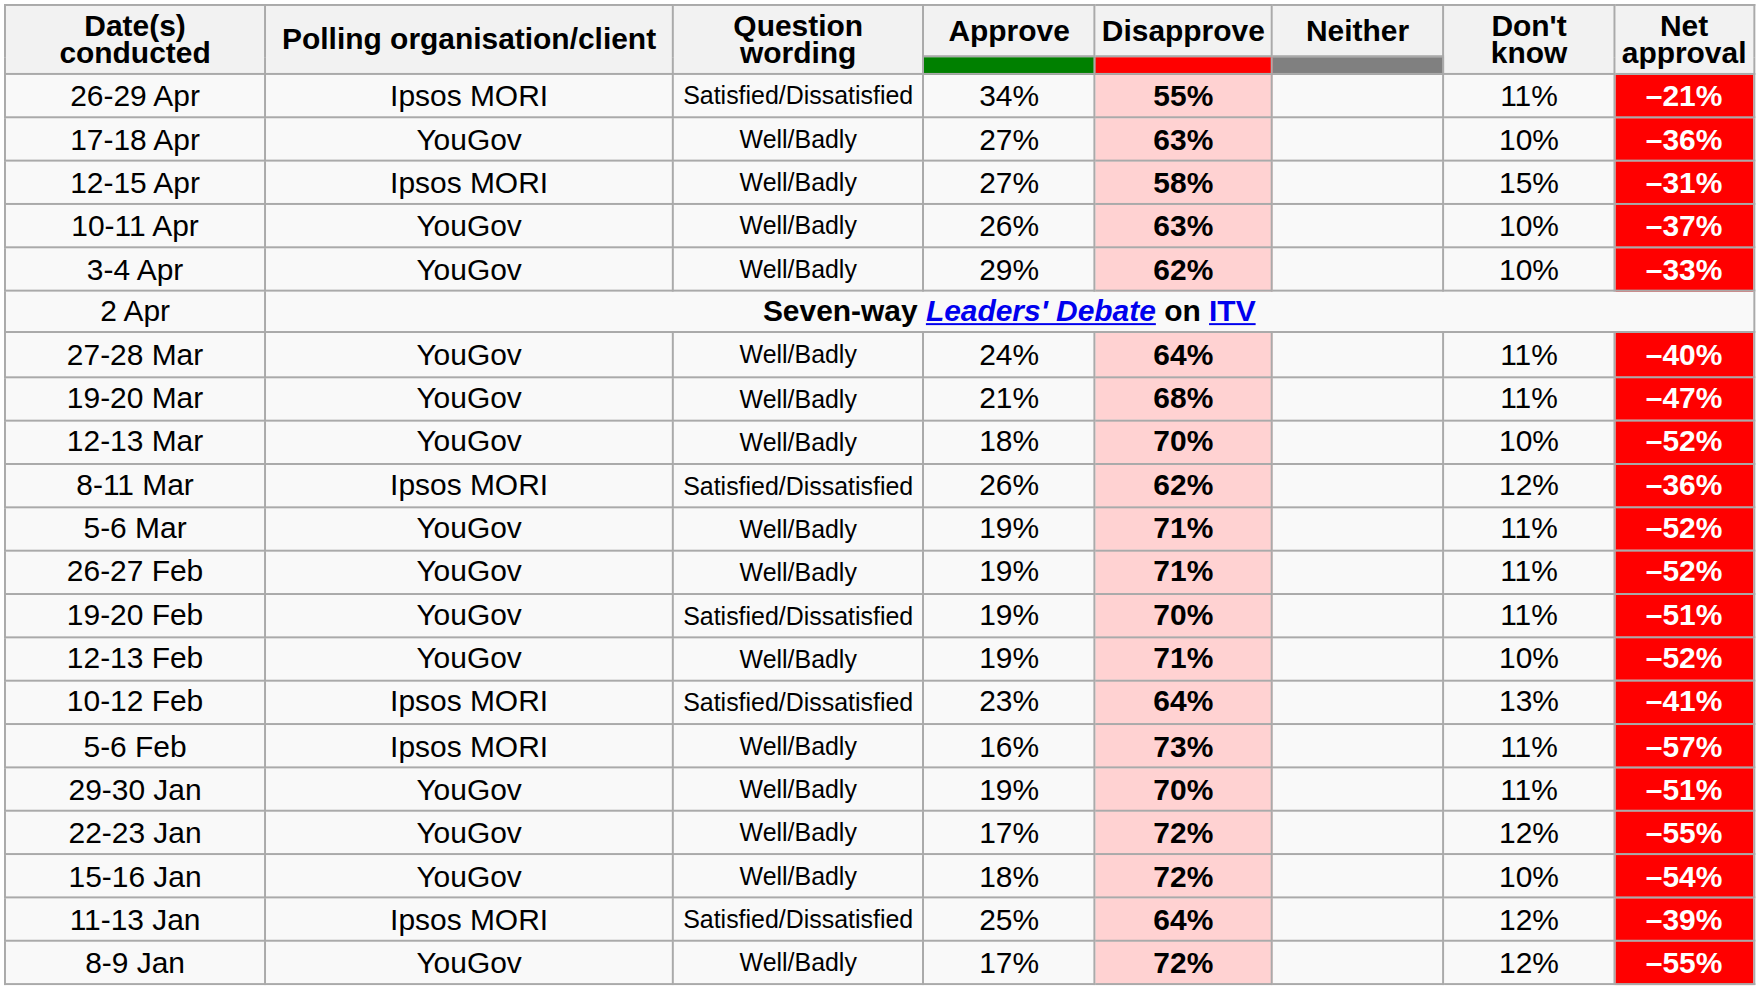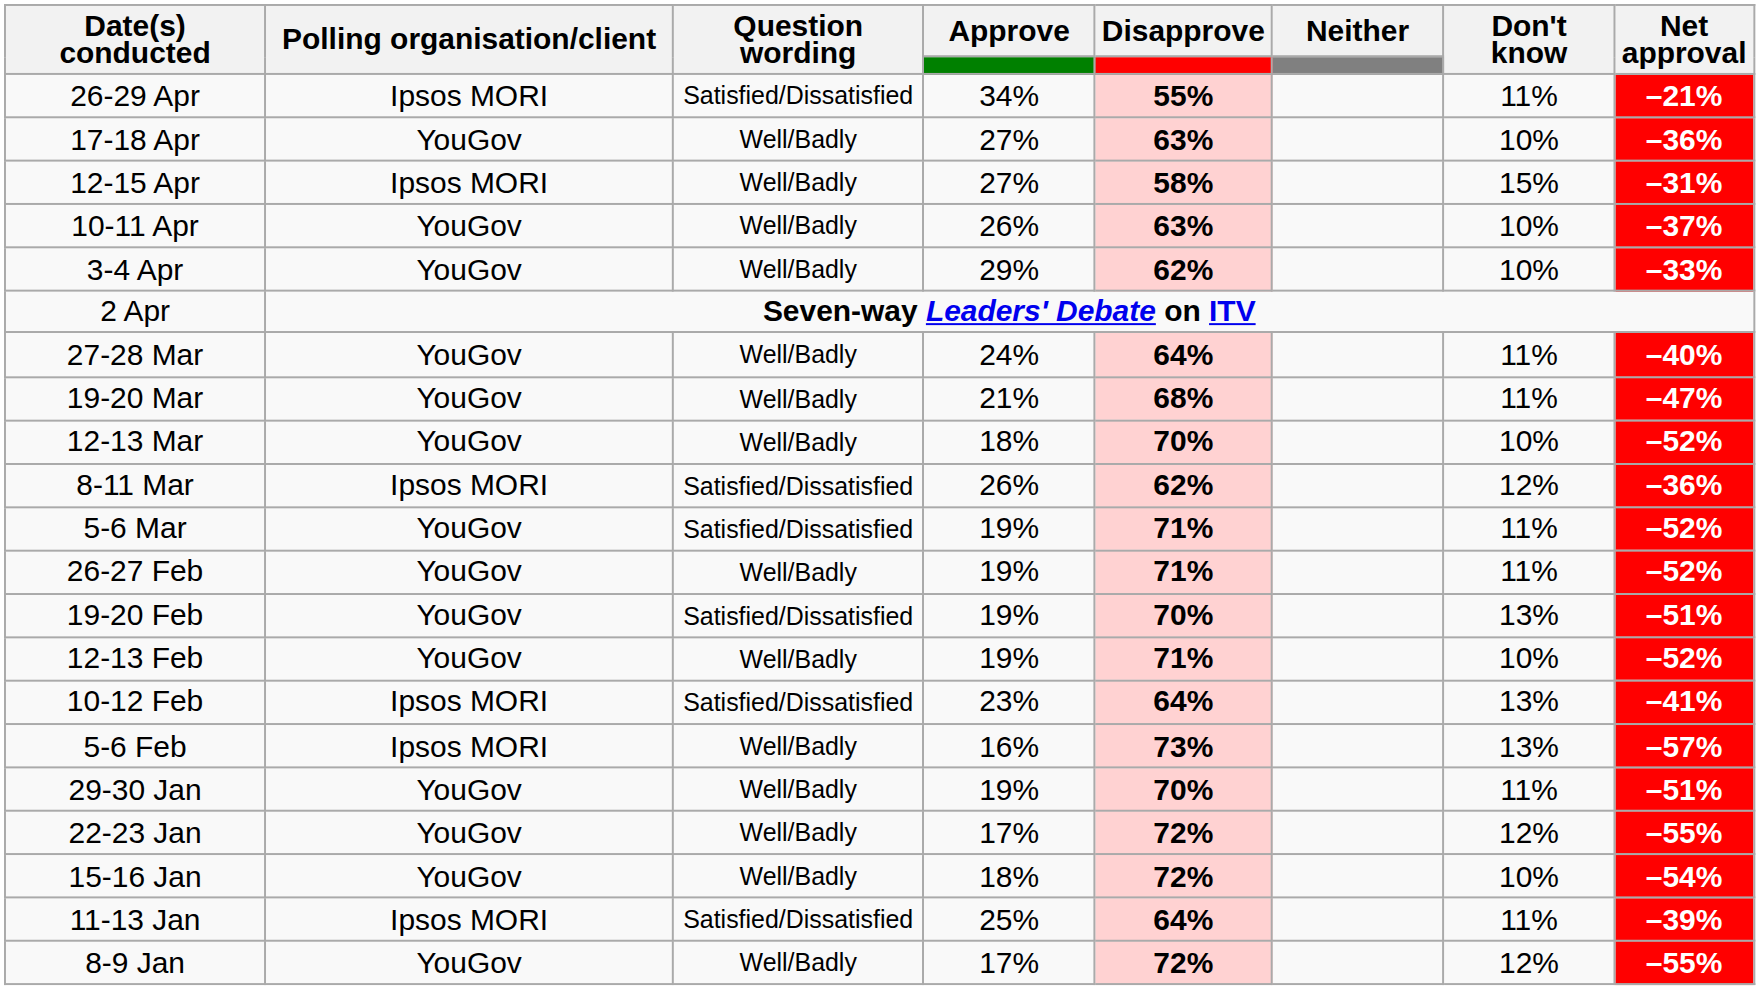 <table class="wikitable collapsible sortable" style="text-align:center;font-size:95%;line-height:14px;">
 <tr>
 <th style="width:125px;" rowspan="2">Date(s)<br>conducted</th>
 <th style="width:200px;" rowspan="2">Polling organisation/client</th>
 <th style="width:120px;" rowspan="2">Question<br>wording</th>
 <th class="unsortable" style="width:80px;">Approve</th>
 <th class="unsortable" style="width: 80px;">Disapprove</th>
 <th class="unsortable" style="width:80px;">Neither</th>
 <th class="unsortable" style="width:80px;" rowspan="2">Don't know</th>
 <th class="unsortable" style="width:20px;" rowspan="2">Net approval</th>
 </tr>
 <tr>
 <th class="unsortable" style="background:green;width:60px;"></th>
 <th class="unsortable" style="background:red;width:60px;"></th>
 <th class="unsortable" style="background:grey;width:60px;"></th>
 </tr>
 <tr>
 <td>26-29 Apr</td>
 <td>Ipsos MORI</td>
 <td><small>Satisfied/Dissatisfied</small></td>
 <td>34%</td>
 <td style="background:#FFD2D2"><strong>55%</strong></td>
 <td></td>
 <td>11%</td>
 <td style="background:red;color:white;"><strong>–21%</strong></td>
 </tr>
 <tr>
 <td>17-18 Apr</td>
 <td>YouGov</td>
 <td><small>Well/Badly</small></td>
 <td>27%</td>
 <td style="background:#FFD2D2"><strong>63%</strong></td>
 <td></td>
 <td>10%</td>
 <td style="background:red;color:white;"><strong>–36%</strong></td>
 </tr>
 <tr>
 <td>12-15 Apr</td>
 <td>Ipsos MORI</td>
 <td><small>Well/Badly</small></td>
 <td>27%</td>
 <td style="background:#FFD2D2"><strong>58%</strong></td>
 <td></td>
 <td>15%</td>
 <td style="background:red;color:white;"><strong>–31%</strong></td>
 </tr>
 <tr>
 <td>10-11 Apr</td>
 <td>YouGov</td>
 <td><small>Well/Badly</small></td>
 <td>26%</td>
 <td style="background:#FFD2D2"><strong>63%</strong></td>
 <td></td>
 <td>10%</td>
 <td style="background:red;color:white;"><strong>–37%</strong></td>
 </tr>
 <tr>
 <td>3-4 Apr</td>
 <td>YouGov</td>
 <td><small>Well/Badly</small></td>
 <td>29%</td>
 <td style="background:#FFD2D2"><strong>62%</strong></td>
 <td></td>
 <td>10%</td>
 <td style="background:red;color:white;"><strong>–33%</strong></td>
 </tr>
 <tr>
 <td>2 Apr</td>
 <td colspan="7"><strong>Seven-way <em><a href='#'>Leaders' Debate</a></em> on <a href='#'>ITV</a></strong></td>
 </tr>
 <tr>
 <td>27-28 Mar</td>
 <td>YouGov</td>
 <td><small>Well/Badly</small></td>
 <td>24%</td>
 <td style="background:#FFD2D2"><strong>64%</strong></td>
 <td></td>
 <td>11%</td>
 <td style="background:red;color:white;"><strong>–40%</strong></td>
 </tr>
 <tr>
 <td>19-20 Mar</td>
 <td>YouGov</td>
 <td><small>Well/Badly</small></td>
 <td>21%</td>
 <td style="background:#FFD2D2"><strong>68%</strong></td>
 <td></td>
 <td>11%</td>
 <td style="background:red;color:white;"><strong>–47%</strong></td>
 </tr>
 <tr>
 <td>12-13 Mar</td>
 <td>YouGov</td>
 <td><small>Well/Badly</small></td>
 <td>18%</td>
 <td style="background:#FFD2D2"><strong>70%</strong></td>
 <td></td>
 <td>10%</td>
 <td style="background:red;color:white;"><strong>–52%</strong></td>
 </tr>
 <tr>
 <td>8-11 Mar</td>
 <td>Ipsos MORI</td>
 <td><small>Satisfied/Dissatisfied</small></td>
 <td>26%</td>
 <td style="background:#FFD2D2"><strong>62%</strong></td>
 <td></td>
 <td>12%</td>
 <td style="background:red;color:white;"><strong>–36%</strong></td>
 </tr>
 <tr>
 <td>5-6 Mar</td>
 <td>YouGov</td>
-<td><small>Well/Badly</small></td>
+<td><small>Satisfied/Dissatisfied</small></td>
 <td>19%</td>
 <td style="background:#FFD2D2"><strong>71%</strong></td>
 <td></td>
 <td>11%</td>
 <td style="background:red;color:white;"><strong>–52%</strong></td>
 </tr>
 <tr>
 <td>26-27 Feb</td>
 <td>YouGov</td>
 <td><small>Well/Badly</small></td>
 <td>19%</td>
 <td style="background:#FFD2D2"><strong>71%</strong></td>
 <td></td>
 <td>11%</td>
 <td style="background:red;color:white;"><strong>–52%</strong></td>
 </tr>
 <tr>
 <td>19-20 Feb</td>
 <td>YouGov</td>
 <td><small>Satisfied/Dissatisfied</small></td>
 <td>19%</td>
 <td style="background:#FFD2D2"><strong>70%</strong></td>
 <td></td>
-<td>11%</td>
+<td>13%</td>
 <td style="background:red;color:white;"><strong>–51%</strong></td>
 </tr>
 <tr>
 <td>12-13 Feb</td>
 <td>YouGov</td>
 <td><small>Well/Badly</small></td>
 <td>19%</td>
 <td style="background:#FFD2D2"><strong>71%</strong></td>
 <td></td>
 <td>10%</td>
 <td style="background:red;color:white;"><strong>–52%</strong></td>
 </tr>
 <tr>
 <td>10-12 Feb</td>
 <td>Ipsos MORI</td>
 <td><small>Satisfied/Dissatisfied</small></td>
 <td>23%</td>
 <td style="background:#FFD2D2"><strong>64%</strong></td>
 <td></td>
 <td>13%</td>
 <td style="background:red;color:white;"><strong>–41%</strong></td>
 </tr>
 <tr>
 <td>5-6 Feb</td>
 <td>Ipsos MORI</td>
 <td><small>Well/Badly</small></td>
 <td>16%</td>
 <td style="background:#FFD2D2"><strong>73%</strong></td>
 <td></td>
-<td>11%</td>
+<td>13%</td>
 <td style="background:red;color:white;"><strong>–57%</strong></td>
 </tr>
 <tr>
 <td>29-30 Jan</td>
 <td>YouGov</td>
 <td><small>Well/Badly</small></td>
 <td>19%</td>
 <td style="background:#FFD2D2"><strong>70%</strong></td>
 <td></td>
 <td>11%</td>
 <td style="background:red;color:white;"><strong>–51%</strong></td>
 </tr>
 <tr>
 <td>22-23 Jan</td>
 <td>YouGov</td>
 <td><small>Well/Badly</small></td>
 <td>17%</td>
 <td style="background:#FFD2D2"><strong>72%</strong></td>
 <td></td>
 <td>12%</td>
 <td style="background:red;color:white;"><strong>–55%</strong></td>
 </tr>
 <tr>
 <td>15-16 Jan</td>
 <td>YouGov</td>
 <td><small>Well/Badly</small></td>
 <td>18%</td>
 <td style="background:#FFD2D2"><strong>72%</strong></td>
 <td></td>
 <td>10%</td>
 <td style="background:red;color:white;"><strong>–54%</strong></td>
 </tr>
 <tr>
 <td>11-13 Jan</td>
 <td>Ipsos MORI</td>
 <td><small>Satisfied/Dissatisfied</small></td>
 <td>25%</td>
 <td style="background:#FFD2D2"><strong>64%</strong></td>
 <td></td>
-<td>12%</td>
+<td>11%</td>
 <td style="background:red;color:white;"><strong>–39%</strong></td>
 </tr>
 <tr>
 <td>8-9 Jan</td>
 <td>YouGov</td>
 <td><small>Well/Badly</small></td>
 <td>17%</td>
 <td style="background:#FFD2D2"><strong>72%</strong></td>
 <td></td>
 <td>12%</td>
 <td style="background:red;color:white;"><strong>–55%</strong></td>
 </tr>
 </table>
